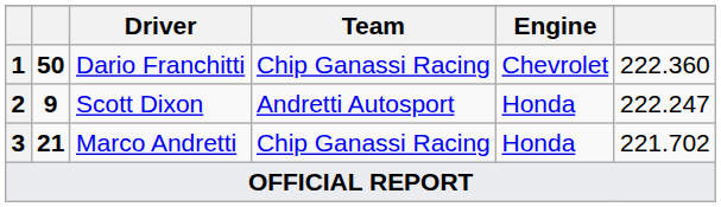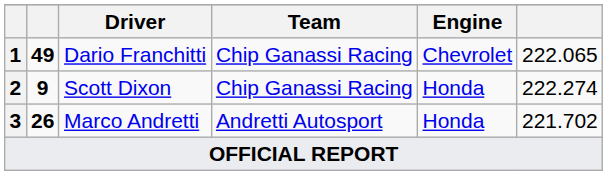 <table class="wikitable" style="font-size:95%;">
 <tr>
 </tr>
 <tr>
 <th></th>
 <th></th>
 <th>Driver</th>
 <th>Team</th>
 <th>Engine</th>
 <th></th>
 </tr>
 <tr>
 <th>1</th>
-<td style="text-align:center"><strong>50</strong></td>
+<td style="text-align:center"><strong>49</strong></td>
 <td> <a href='#'>Dario Franchitti</a></td>
 <td><a href='#'>Chip Ganassi Racing</a></td>
 <td><a href='#'>Chevrolet</a></td>
-<td align=center>222.360</td>
+<td align=center>222.065</td>
 </tr>
 <tr>
 <th>2</th>
 <td style="text-align:center"><strong>9</strong></td>
 <td> <a href='#'>Scott Dixon</a></td>
-<td><a href='#'>Andretti Autosport</a></td>
+<td><a href='#'>Chip Ganassi Racing</a></td>
 <td><a href='#'>Honda</a></td>
-<td align=center>222.247</td>
+<td align=center>222.274</td>
 </tr>
 <tr>
 <th>3</th>
-<td style="text-align:center"><strong>21</strong></td>
+<td style="text-align:center"><strong>26</strong></td>
 <td> <a href='#'>Marco Andretti</a></td>
-<td><a href='#'>Chip Ganassi Racing</a></td>
+<td><a href='#'>Andretti Autosport</a></td>
 <td><a href='#'>Honda</a></td>
 <td align=center>221.702</td>
 </tr>
 <tr>
 <td style="background-color:#EAECF0;text-align:center" colspan="6"><strong>OFFICIAL REPORT</strong></td>
 </tr>
 </table>
